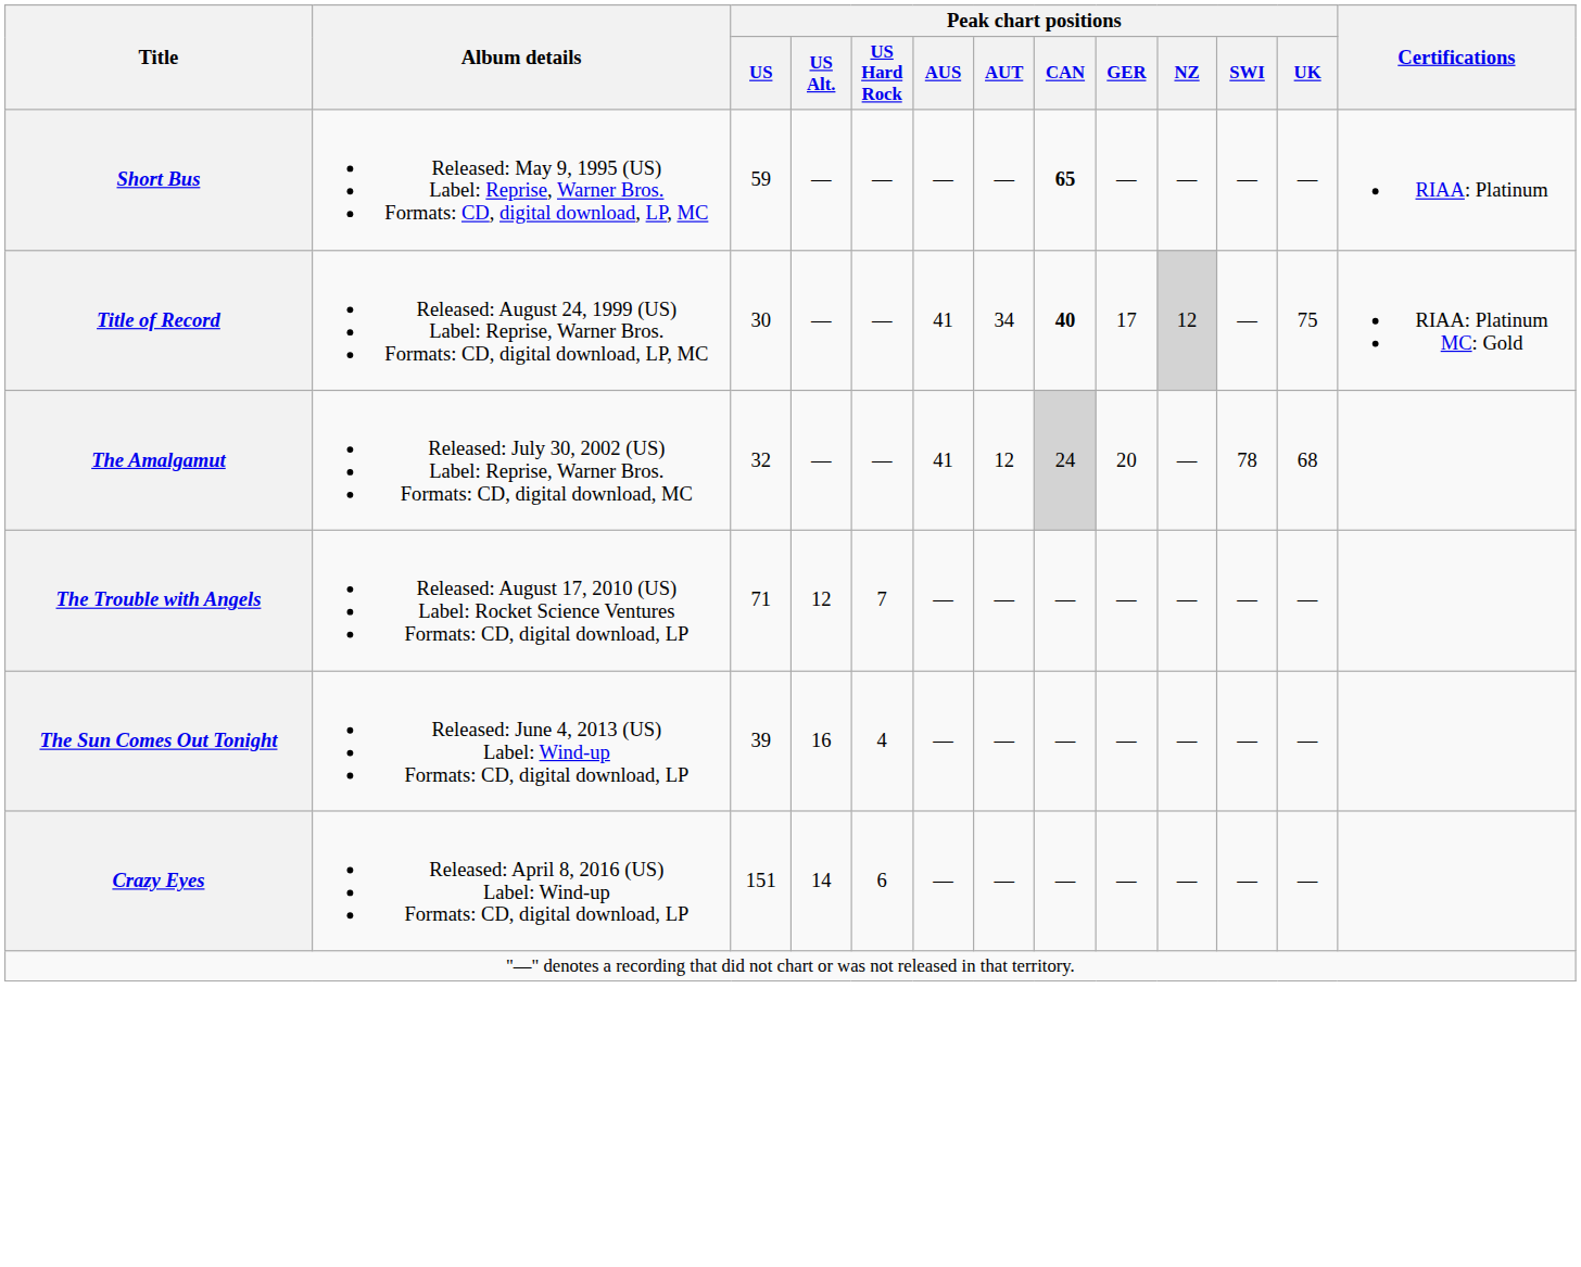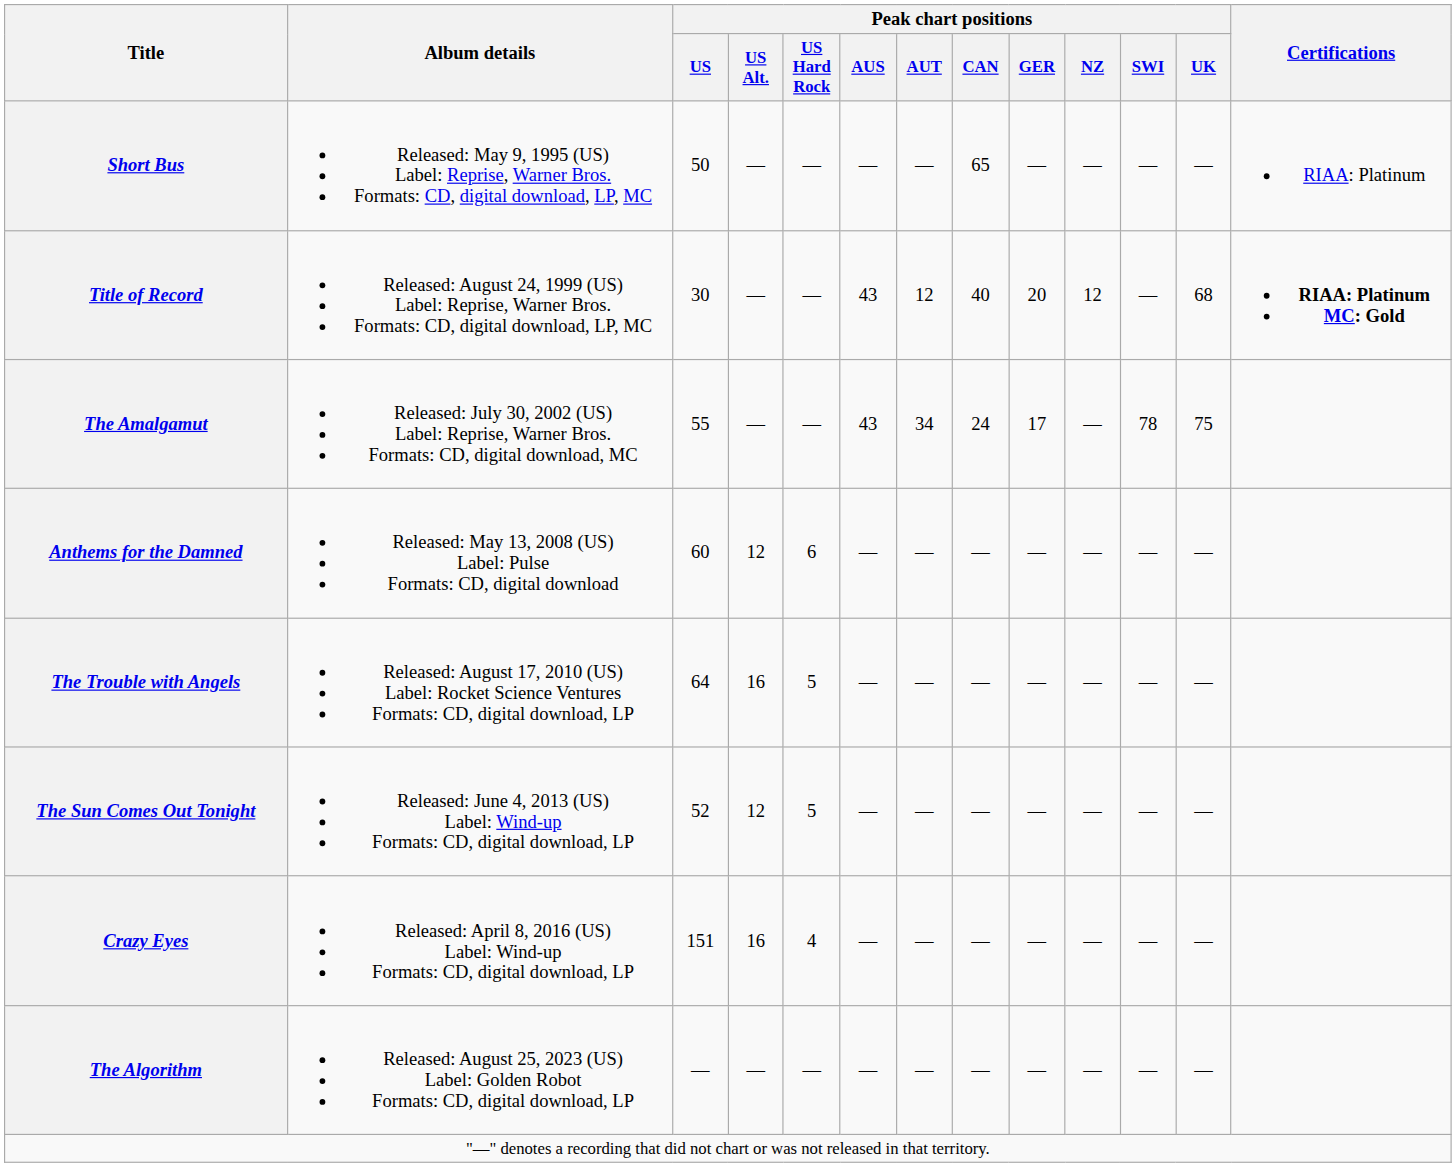 <table class="wikitable plainrowheaders" style="text-align:center;">
 <tr>
 <th scope="col" rowspan="2" style="width:16em;">Title</th>
 <th scope="col" rowspan="2" style="width:22em;">Album details</th>
 <th scope="col" colspan="10">Peak chart positions</th>
 <th scope="col" rowspan="2" style="width:12em;"><a href='#'>Certifications</a></th>
 </tr>
 <tr>
 <th scope="col" style="width:3em;font-size:90%;"><a href='#'>US</a><br></th>
 <th scope="col" style="width:3em;font-size:90%;"><a href='#'>US<br>Alt.</a><br></th>
 <th scope="col" style="width:3em;font-size:90%;"><a href='#'>US<br>Hard Rock</a><br></th>
 <th scope="col" style="width:3em;font-size:90%;"><a href='#'>AUS</a><br></th>
 <th scope="col" style="width:3em;font-size:90%;"><a href='#'>AUT</a><br></th>
 <th scope="col" style="width:3em;font-size:90%;"><a href='#'>CAN</a><br></th>
 <th scope="col" style="width:3em;font-size:90%;"><a href='#'>GER</a><br></th>
 <th scope="col" style="width:3em;font-size:90%;"><a href='#'>NZ</a><br></th>
 <th scope="col" style="width:3em;font-size:90%;"><a href='#'>SWI</a><br></th>
 <th scope="col" style="width:3em;font-size:90%;"><a href='#'>UK</a><br></th>
 </tr>
 <tr>
 <th scope="row"><em><a href='#'>Short Bus</a></em></th>
 <td><br><ul><li>Released: May 9, 1995 <span>(US)</span></li><li>Label: <a href='#'>Reprise</a>, <a href='#'>Warner Bros.</a></li><li>Formats: <a href='#'>CD</a>, <a href='#'>digital download</a>, <a href='#'>LP</a>, <a href='#'>MC</a></li></ul></td>
-<td>59</td>
+<td>50</td>
 <td>—</td>
 <td>—</td>
 <td>—</td>
 <td>—</td>
-<td><strong>65</strong></td>
+<td>65</td>
 <td>—</td>
 <td>—</td>
 <td>—</td>
 <td>—</td>
 <td><br><ul><li><a href='#'>RIAA</a>: Platinum</li></ul></td>
 </tr>
 <tr>
 <th scope="row"><em><a href='#'>Title of Record</a></em></th>
 <td><br><ul><li>Released: August 24, 1999 <span>(US)</span></li><li>Label: Reprise, Warner Bros.</li><li>Formats: CD, digital download, LP, MC</li></ul></td>
 <td>30</td>
 <td>—</td>
 <td>—</td>
-<td>41</td>
-<td>34</td>
-<td><strong>40</strong></td>
-<td>17</td>
-<td style="background: lightgrey;">12</td>
+<td>43</td>
+<td>12</td>
+<td>40</td>
+<td>20</td>
+<td>12</td>
 <td>—</td>
-<td>75</td>
-<td><br><ul><li>RIAA: Platinum</li><li><a href='#'>MC</a>: Gold</li></ul></td>
+<td>68</td>
+<td><strong><br><ul><li>RIAA: Platinum</li><li><a href='#'>MC</a>: Gold</li></ul></strong></td>
 </tr>
 <tr>
 <th scope="row"><em><a href='#'>The Amalgamut</a></em></th>
 <td><br><ul><li>Released: July 30, 2002 <span>(US)</span></li><li>Label: Reprise, Warner Bros.</li><li>Formats: CD, digital download, MC</li></ul></td>
-<td>32</td>
+<td>55</td>
 <td>—</td>
 <td>—</td>
-<td>41</td>
-<td>12</td>
-<td style="background: lightgrey;">24</td>
-<td>20</td>
+<td>43</td>
+<td>34</td>
+<td>24</td>
+<td>17</td>
 <td>—</td>
 <td>78</td>
-<td>68</td>
+<td>75</td>
+<td></td>
+</tr>
+<tr>
+<th scope="row"><em><a href='#'>Anthems for the Damned</a></em></th>
+<td><br><ul><li>Released: May 13, 2008 <span>(US)</span></li><li>Label: Pulse</li><li>Formats: CD, digital download</li></ul></td>
+<td>60</td>
+<td>12</td>
+<td>6</td>
+<td>—</td>
+<td>—</td>
+<td>—</td>
+<td>—</td>
+<td>—</td>
+<td>—</td>
+<td>—</td>
 <td></td>
 </tr>
 <tr>
 <th scope="row"><em><a href='#'>The Trouble with Angels</a></em></th>
 <td><br><ul><li>Released: August 17, 2010 <span>(US)</span></li><li>Label: Rocket Science Ventures</li><li>Formats: CD, digital download, LP</li></ul></td>
-<td>71</td>
-<td>12</td>
-<td>7</td>
+<td>64</td>
+<td>16</td>
+<td>5</td>
 <td>—</td>
 <td>—</td>
 <td>—</td>
 <td>—</td>
 <td>—</td>
 <td>—</td>
 <td>—</td>
 <td></td>
 </tr>
 <tr>
 <th scope="row"><em><a href='#'>The Sun Comes Out Tonight</a></em></th>
 <td><br><ul><li>Released: June 4, 2013 <span>(US)</span></li><li>Label: <a href='#'>Wind-up</a></li><li>Formats: CD, digital download, LP</li></ul></td>
-<td>39</td>
-<td>16</td>
-<td>4</td>
+<td>52</td>
+<td>12</td>
+<td>5</td>
 <td>—</td>
 <td>—</td>
 <td>—</td>
 <td>—</td>
 <td>—</td>
 <td>—</td>
 <td>—</td>
 <td></td>
 </tr>
 <tr>
 <th scope="row"><em><a href='#'>Crazy Eyes</a></em></th>
 <td><br><ul><li>Released: April 8, 2016 <span>(US)</span></li><li>Label: Wind-up</li><li>Formats: CD, digital download, LP</li></ul></td>
 <td>151</td>
-<td>14</td>
-<td>6</td>
+<td>16</td>
+<td>4</td>
+<td>—</td>
+<td>—</td>
+<td>—</td>
+<td>—</td>
+<td>—</td>
+<td>—</td>
+<td>—</td>
+<td></td>
+</tr>
+<tr>
+<th scope="row"><em><a href='#'>The Algorithm</a></em></th>
+<td><br><ul><li>Released: August 25, 2023 <span>(US)</span></li><li>Label: Golden Robot</li><li>Formats: CD, digital download, LP</li></ul></td>
+<td>—</td>
+<td>—</td>
+<td>—</td>
 <td>—</td>
 <td>—</td>
 <td>—</td>
 <td>—</td>
 <td>—</td>
 <td>—</td>
 <td>—</td>
 <td></td>
 </tr>
 <tr>
 <td colspan="13" style="font-size:90%">"—" denotes a recording that did not chart or was not released in that territory.</td>
 </tr>
 </table>
